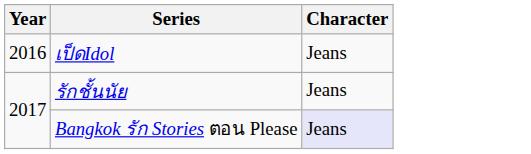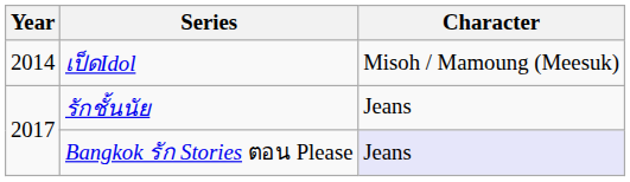 <table class="wikitable">
 <tr>
 <th>Year</th>
 <th>Series</th>
 <th>Character</th>
 </tr>
 <tr>
-<td rowspan="1">2016</td>
+<td rowspan="1">2014</td>
 <td><em><a href='#'>เป็ดIdol</a></em></td>
-<td>Jeans</td>
+<td>Misoh / Mamoung (Meesuk)</td>
 </tr>
 <tr>
 <td rowspan="2">2017</td>
 <td><em><a href='#'>รักชั้นนัย</a></em></td>
 <td>Jeans</td>
 </tr>
 <tr>
 <td><em><a href='#'>Bangkok รัก Stories</a></em> ตอน Please</td>
 <td style="background: lavender;">Jeans</td>
 </tr>
 </table>
